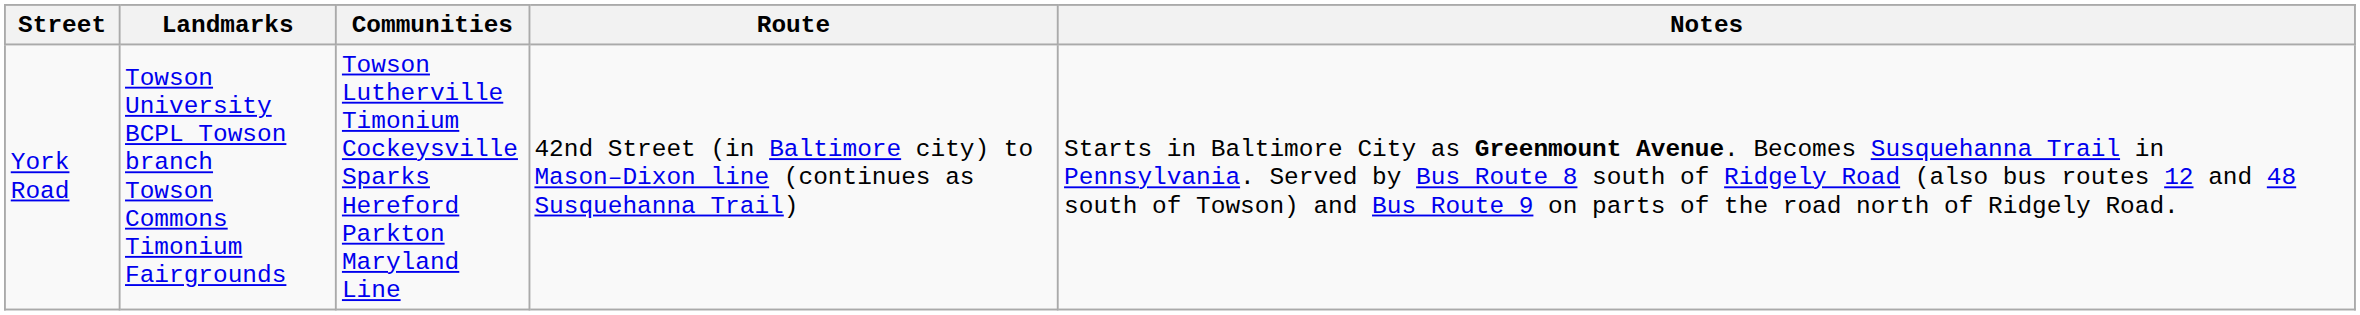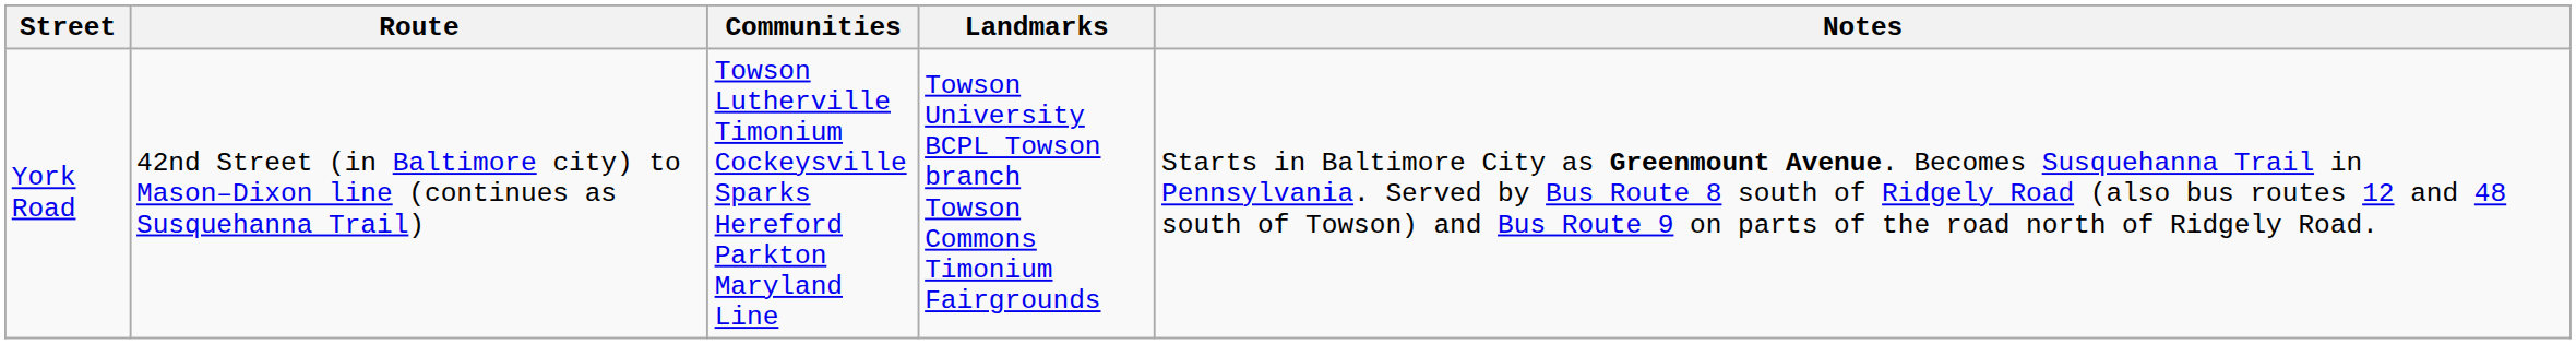 <table class="wikitable">
 <tr>
 <th>Street</th>
+<th>Route</th>
+<th>Communities</th>
 <th>Landmarks</th>
-<th>Communities</th>
-<th>Route</th>
 <th>Notes</th>
 </tr>
 <tr>
 <td><a href='#'>York Road</a></td>
+<td>42nd Street (in <a href='#'>Baltimore</a> city) to <a href='#'>Mason–Dixon line</a> (continues as <a href='#'>Susquehanna Trail</a>)</td>
+<td><a href='#'>Towson</a><br><a href='#'>Lutherville</a><br><a href='#'>Timonium</a><br><a href='#'>Cockeysville</a><br><a href='#'>Sparks</a><br><a href='#'>Hereford</a><br><a href='#'>Parkton</a><br><a href='#'>Maryland Line</a></td>
 <td><a href='#'>Towson University</a><br><a href='#'>BCPL Towson branch</a><br><a href='#'>Towson Commons</a><br><a href='#'>Timonium Fairgrounds</a></td>
-<td><a href='#'>Towson</a><br><a href='#'>Lutherville</a><br><a href='#'>Timonium</a><br><a href='#'>Cockeysville</a><br><a href='#'>Sparks</a><br><a href='#'>Hereford</a><br><a href='#'>Parkton</a><br><a href='#'>Maryland Line</a></td>
-<td>42nd Street (in <a href='#'>Baltimore</a> city) to <a href='#'>Mason–Dixon line</a> (continues as <a href='#'>Susquehanna Trail</a>)</td>
 <td>Starts in Baltimore City as <strong>Greenmount Avenue</strong>. Becomes <a href='#'>Susquehanna Trail</a> in <a href='#'>Pennsylvania</a>. Served by <a href='#'>Bus Route 8</a> south of <a href='#'>Ridgely Road</a> (also bus routes <a href='#'>12</a> and <a href='#'>48</a> south of Towson) and <a href='#'>Bus Route 9</a> on parts of the road north of Ridgely Road.</td>
 </tr>
 </table>
